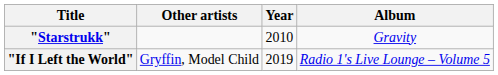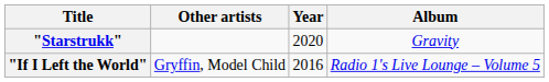 <table class="wikitable plainrowheaders" style="text-align:center;">
 <tr>
 <th scope="col">Title</th>
 <th scope="col">Other artists</th>
 <th scope="col">Year</th>
 <th scope="col">Album</th>
 </tr>
 <tr>
 <th scope="row">"<a href='#'>Starstrukk</a>"</th>
 <td></td>
-<td>2010</td>
+<td>2020</td>
 <td><em><a href='#'>Gravity</a></em></td>
 </tr>
 <tr>
 <th scope="row">"If I Left the World"</th>
 <td><a href='#'>Gryffin</a>, Model Child</td>
-<td>2019</td>
+<td>2016</td>
 <td><em><a href='#'>Radio 1's Live Lounge – Volume 5</a></em></td>
 </tr>
 </table>
